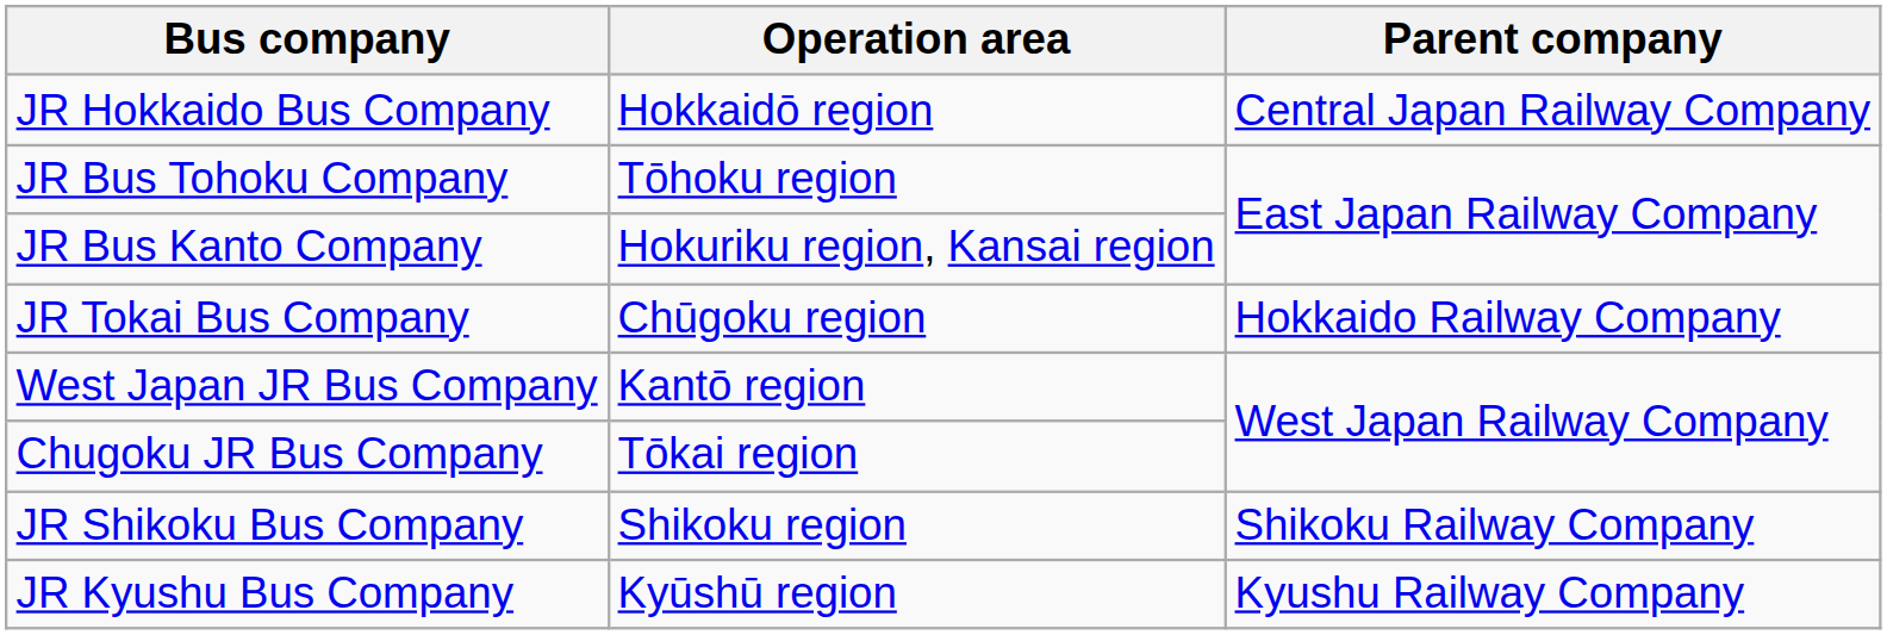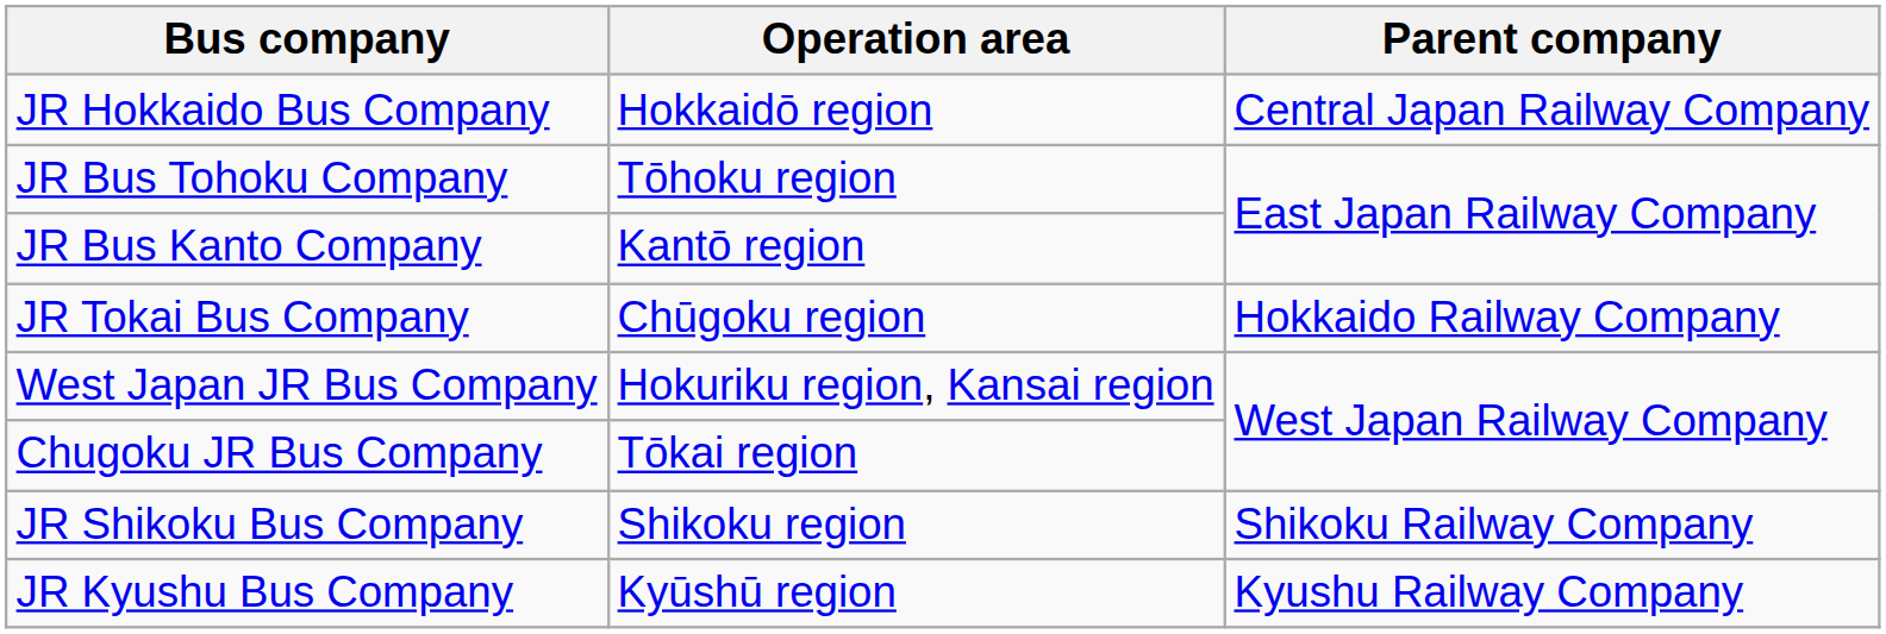 <table class=wikitable>
 <tr>
 <th>Bus company</th>
 <th>Operation area</th>
 <th>Parent company</th>
 </tr>
 <tr>
 <td><a href='#'>JR Hokkaido Bus Company</a></td>
 <td><a href='#'>Hokkaidō region</a></td>
 <td><a href='#'>Central Japan Railway Company</a></td>
 </tr>
 <tr>
 <td><a href='#'>JR Bus Tohoku Company</a></td>
 <td><a href='#'>Tōhoku region</a></td>
 <td rowspan=2><a href='#'>East Japan Railway Company</a></td>
 </tr>
 <tr>
 <td><a href='#'>JR Bus Kanto Company</a></td>
-<td><a href='#'>Hokuriku region</a>, <a href='#'>Kansai region</a></td>
+<td><a href='#'>Kantō region</a></td>
 </tr>
 <tr>
 <td><a href='#'>JR Tokai Bus Company</a></td>
 <td><a href='#'>Chūgoku region</a></td>
 <td><a href='#'>Hokkaido Railway Company</a></td>
 </tr>
 <tr>
 <td><a href='#'>West Japan JR Bus Company</a></td>
-<td><a href='#'>Kantō region</a></td>
+<td><a href='#'>Hokuriku region</a>, <a href='#'>Kansai region</a></td>
 <td rowspan=2><a href='#'>West Japan Railway Company</a></td>
 </tr>
 <tr>
 <td><a href='#'>Chugoku JR Bus Company</a></td>
 <td><a href='#'>Tōkai region</a></td>
 </tr>
 <tr>
 <td><a href='#'>JR Shikoku Bus Company</a></td>
 <td><a href='#'>Shikoku region</a></td>
 <td><a href='#'>Shikoku Railway Company</a></td>
 </tr>
 <tr>
 <td><a href='#'>JR Kyushu Bus Company</a></td>
 <td><a href='#'>Kyūshū region</a></td>
 <td><a href='#'>Kyushu Railway Company</a></td>
 </tr>
 </table>
